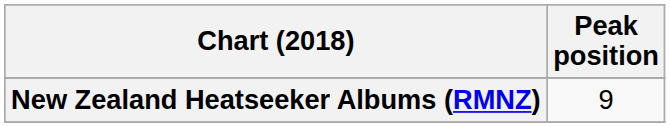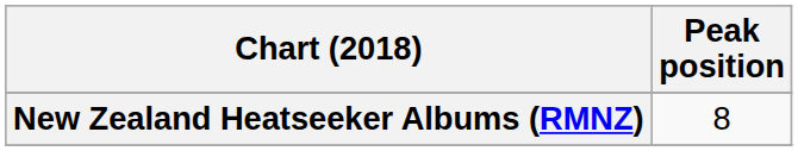 <table class="wikitable sortable plainrowheaders" style="text-align:center">
 <tr>
 <th scope="col">Chart (2018)</th>
 <th scope="col">Peak<br>position</th>
 </tr>
 <tr>
 </tr>
 <tr>
 </tr>
 <tr>
 </tr>
 <tr>
 </tr>
 <tr>
 </tr>
 <tr>
 <th scope="row">New Zealand Heatseeker Albums (<a href='#'>RMNZ</a>)</th>
-<td>9</td>
+<td>8</td>
 </tr>
 <tr>
 </tr>
 <tr>
 </tr>
 </table>
